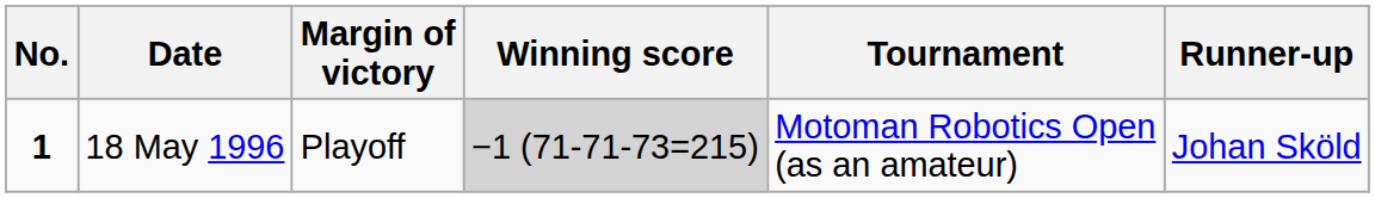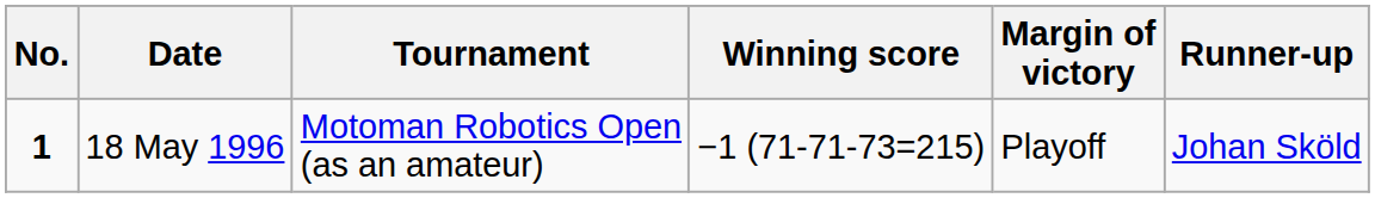 <table class="wikitable" style="font-size:95%;">
 <tr>
 <th>No.</th>
 <th>Date</th>
+<th>Tournament</th>
+<th>Winning score</th>
 <th>Margin of<br>victory</th>
-<th>Winning score</th>
-<th>Tournament</th>
 <th>Runner-up</th>
 </tr>
 <tr>
 <td align=center><strong>1</strong></td>
 <td align=right>18 May <a href='#'>1996</a></td>
+<td><a href='#'>Motoman Robotics Open</a><br>(as an amateur)</td>
+<td>−1 (71-71-73=215)</td>
 <td>Playoff</td>
-<td style="background: lightgrey;">−1 (71-71-73=215)</td>
-<td><a href='#'>Motoman Robotics Open</a><br>(as an amateur)</td>
 <td> <a href='#'>Johan Sköld</a></td>
 </tr>
 </table>
